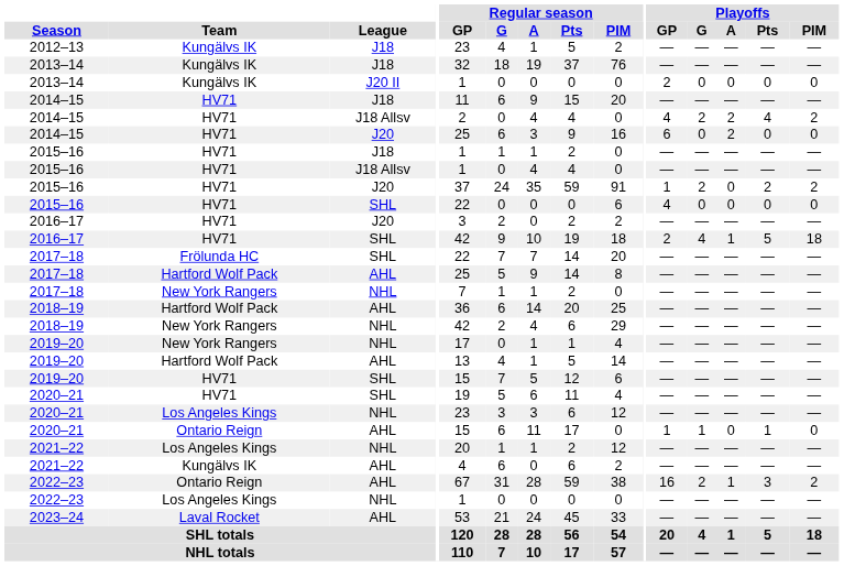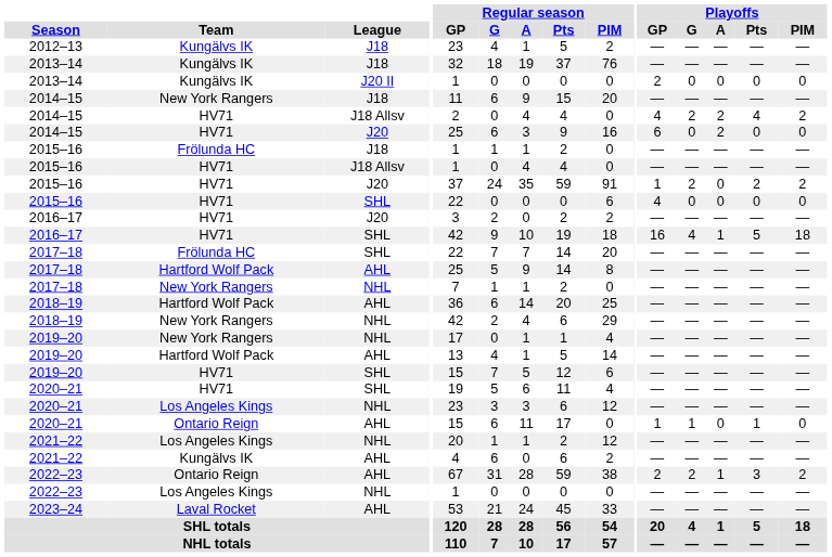 <table border="0" cellpadding="1" cellspacing="0" style="text-align:center; width:60em;">
 <tr bgcolor="#e0e0e0">
 <th colspan="3" bgcolor="#ffffff"></th>
 <th rowspan="99" bgcolor="#ffffff"></th>
 <th colspan="5"><a href='#'>Regular season</a></th>
 <th rowspan="99" bgcolor="#ffffff"></th>
 <th colspan="5"><a href='#'>Playoffs</a></th>
 </tr>
 <tr bgcolor="#e0e0e0">
 <th><a href='#'>Season</a></th>
 <th>Team</th>
 <th>League</th>
 <th>GP</th>
 <th><a href='#'>G</a></th>
 <th><a href='#'>A</a></th>
 <th><a href='#'>Pts</a></th>
 <th><a href='#'>PIM</a></th>
 <th>GP</th>
 <th>G</th>
 <th>A</th>
 <th>Pts</th>
 <th>PIM</th>
 </tr>
 <tr>
 <td>2012–13</td>
 <td><a href='#'>Kungälvs IK</a></td>
 <td><a href='#'>J18</a></td>
 <td>23</td>
 <td>4</td>
 <td>1</td>
 <td>5</td>
 <td>2</td>
 <td>—</td>
 <td>—</td>
 <td>—</td>
 <td>—</td>
 <td>—</td>
 </tr>
 <tr bgcolor="#f0f0f0">
 <td>2013–14</td>
 <td>Kungälvs IK</td>
 <td>J18</td>
 <td>32</td>
 <td>18</td>
 <td>19</td>
 <td>37</td>
 <td>76</td>
 <td>—</td>
 <td>—</td>
 <td>—</td>
 <td>—</td>
 <td>—</td>
 </tr>
 <tr>
 <td>2013–14</td>
 <td>Kungälvs IK</td>
 <td><a href='#'>J20 II</a></td>
 <td>1</td>
 <td>0</td>
 <td>0</td>
 <td>0</td>
 <td>0</td>
 <td>2</td>
 <td>0</td>
 <td>0</td>
 <td>0</td>
 <td>0</td>
 </tr>
 <tr bgcolor="#f0f0f0">
 <td>2014–15</td>
-<td><a href='#'>HV71</a></td>
+<td>New York Rangers</td>
 <td>J18</td>
 <td>11</td>
 <td>6</td>
 <td>9</td>
 <td>15</td>
 <td>20</td>
 <td>—</td>
 <td>—</td>
 <td>—</td>
 <td>—</td>
 <td>—</td>
 </tr>
 <tr>
 <td>2014–15</td>
 <td>HV71</td>
 <td>J18 Allsv</td>
 <td>2</td>
 <td>0</td>
 <td>4</td>
 <td>4</td>
 <td>0</td>
 <td>4</td>
 <td>2</td>
 <td>2</td>
 <td>4</td>
 <td>2</td>
 </tr>
 <tr bgcolor="#f0f0f0">
 <td>2014–15</td>
 <td>HV71</td>
 <td><a href='#'>J20</a></td>
 <td>25</td>
 <td>6</td>
 <td>3</td>
 <td>9</td>
 <td>16</td>
 <td>6</td>
 <td>0</td>
 <td>2</td>
 <td>0</td>
 <td>0</td>
 </tr>
 <tr>
 <td>2015–16</td>
-<td>HV71</td>
+<td><a href='#'>Frölunda HC</a></td>
 <td>J18</td>
 <td>1</td>
 <td>1</td>
 <td>1</td>
 <td>2</td>
 <td>0</td>
 <td>—</td>
 <td>—</td>
 <td>—</td>
 <td>—</td>
 <td>—</td>
 </tr>
 <tr bgcolor="#f0f0f0">
 <td>2015–16</td>
 <td>HV71</td>
 <td>J18 Allsv</td>
 <td>1</td>
 <td>0</td>
 <td>4</td>
 <td>4</td>
 <td>0</td>
 <td>—</td>
 <td>—</td>
 <td>—</td>
 <td>—</td>
 <td>—</td>
 </tr>
 <tr>
 <td>2015–16</td>
 <td>HV71</td>
 <td>J20</td>
 <td>37</td>
 <td>24</td>
 <td>35</td>
 <td>59</td>
 <td>91</td>
 <td>1</td>
 <td>2</td>
 <td>0</td>
 <td>2</td>
 <td>2</td>
 </tr>
 <tr bgcolor="#f0f0f0">
 <td><a href='#'>2015–16</a></td>
 <td>HV71</td>
 <td><a href='#'>SHL</a></td>
 <td>22</td>
 <td>0</td>
 <td>0</td>
 <td>0</td>
 <td>6</td>
 <td>4</td>
 <td>0</td>
 <td>0</td>
 <td>0</td>
 <td>0</td>
 </tr>
 <tr>
 <td>2016–17</td>
 <td>HV71</td>
 <td>J20</td>
 <td>3</td>
 <td>2</td>
 <td>0</td>
 <td>2</td>
 <td>2</td>
 <td>—</td>
 <td>—</td>
 <td>—</td>
 <td>—</td>
 <td>—</td>
 </tr>
 <tr bgcolor="#f0f0f0">
 <td><a href='#'>2016–17</a></td>
 <td>HV71</td>
 <td>SHL</td>
 <td>42</td>
 <td>9</td>
 <td>10</td>
 <td>19</td>
 <td>18</td>
-<td>2</td>
+<td>16</td>
 <td>4</td>
 <td>1</td>
 <td>5</td>
 <td>18</td>
 </tr>
 <tr>
 <td><a href='#'>2017–18</a></td>
 <td><a href='#'>Frölunda HC</a></td>
 <td>SHL</td>
 <td>22</td>
 <td>7</td>
 <td>7</td>
 <td>14</td>
 <td>20</td>
 <td>—</td>
 <td>—</td>
 <td>—</td>
 <td>—</td>
 <td>—</td>
 </tr>
 <tr bgcolor="#f0f0f0">
 <td><a href='#'>2017–18</a></td>
 <td><a href='#'>Hartford Wolf Pack</a></td>
 <td><a href='#'>AHL</a></td>
 <td>25</td>
 <td>5</td>
 <td>9</td>
 <td>14</td>
 <td>8</td>
 <td>—</td>
 <td>—</td>
 <td>—</td>
 <td>—</td>
 <td>—</td>
 </tr>
 <tr>
 <td><a href='#'>2017–18</a></td>
 <td><a href='#'>New York Rangers</a></td>
 <td><a href='#'>NHL</a></td>
 <td>7</td>
 <td>1</td>
 <td>1</td>
 <td>2</td>
 <td>0</td>
 <td>—</td>
 <td>—</td>
 <td>—</td>
 <td>—</td>
 <td>—</td>
 </tr>
 <tr bgcolor="#f0f0f0">
 <td><a href='#'>2018–19</a></td>
 <td>Hartford Wolf Pack</td>
 <td>AHL</td>
 <td>36</td>
 <td>6</td>
 <td>14</td>
 <td>20</td>
 <td>25</td>
 <td>—</td>
 <td>—</td>
 <td>—</td>
 <td>—</td>
 <td>—</td>
 </tr>
 <tr>
 <td><a href='#'>2018–19</a></td>
 <td>New York Rangers</td>
 <td>NHL</td>
 <td>42</td>
 <td>2</td>
 <td>4</td>
 <td>6</td>
 <td>29</td>
 <td>—</td>
 <td>—</td>
 <td>—</td>
 <td>—</td>
 <td>—</td>
 </tr>
 <tr bgcolor="#f0f0f0">
 <td><a href='#'>2019–20</a></td>
 <td>New York Rangers</td>
 <td>NHL</td>
 <td>17</td>
 <td>0</td>
 <td>1</td>
 <td>1</td>
 <td>4</td>
 <td>—</td>
 <td>—</td>
 <td>—</td>
 <td>—</td>
 <td>—</td>
 </tr>
 <tr>
 <td><a href='#'>2019–20</a></td>
 <td>Hartford Wolf Pack</td>
 <td>AHL</td>
 <td>13</td>
 <td>4</td>
 <td>1</td>
 <td>5</td>
 <td>14</td>
 <td>—</td>
 <td>—</td>
 <td>—</td>
 <td>—</td>
 <td>—</td>
 </tr>
 <tr bgcolor="#f0f0f0">
 <td><a href='#'>2019–20</a></td>
 <td>HV71</td>
 <td>SHL</td>
 <td>15</td>
 <td>7</td>
 <td>5</td>
 <td>12</td>
 <td>6</td>
 <td>—</td>
 <td>—</td>
 <td>—</td>
 <td>—</td>
 <td>—</td>
 </tr>
 <tr>
 <td><a href='#'>2020–21</a></td>
 <td>HV71</td>
 <td>SHL</td>
 <td>19</td>
 <td>5</td>
 <td>6</td>
 <td>11</td>
 <td>4</td>
 <td>—</td>
 <td>—</td>
 <td>—</td>
 <td>—</td>
 <td>—</td>
 </tr>
 <tr bgcolor="#f0f0f0">
 <td><a href='#'>2020–21</a></td>
 <td><a href='#'>Los Angeles Kings</a></td>
 <td>NHL</td>
 <td>23</td>
 <td>3</td>
 <td>3</td>
 <td>6</td>
 <td>12</td>
 <td>—</td>
 <td>—</td>
 <td>—</td>
 <td>—</td>
 <td>—</td>
 </tr>
 <tr>
 <td><a href='#'>2020–21</a></td>
 <td><a href='#'>Ontario Reign</a></td>
 <td>AHL</td>
 <td>15</td>
 <td>6</td>
 <td>11</td>
 <td>17</td>
 <td>0</td>
 <td>1</td>
 <td>1</td>
 <td>0</td>
 <td>1</td>
 <td>0</td>
 </tr>
 <tr bgcolor="#f0f0f0">
 <td><a href='#'>2021–22</a></td>
 <td>Los Angeles Kings</td>
 <td>NHL</td>
 <td>20</td>
 <td>1</td>
 <td>1</td>
 <td>2</td>
 <td>12</td>
 <td>—</td>
 <td>—</td>
 <td>—</td>
 <td>—</td>
 <td>—</td>
 </tr>
 <tr>
 <td><a href='#'>2021–22</a></td>
 <td>Kungälvs IK</td>
 <td>AHL</td>
 <td>4</td>
 <td>6</td>
 <td>0</td>
 <td>6</td>
 <td>2</td>
 <td>—</td>
 <td>—</td>
 <td>—</td>
 <td>—</td>
 <td>—</td>
 </tr>
 <tr bgcolor="#f0f0f0">
 <td><a href='#'>2022–23</a></td>
 <td>Ontario Reign</td>
 <td>AHL</td>
 <td>67</td>
 <td>31</td>
 <td>28</td>
 <td>59</td>
 <td>38</td>
-<td>16</td>
+<td>2</td>
 <td>2</td>
 <td>1</td>
 <td>3</td>
 <td>2</td>
 </tr>
 <tr>
 <td><a href='#'>2022–23</a></td>
 <td>Los Angeles Kings</td>
 <td>NHL</td>
 <td>1</td>
 <td>0</td>
 <td>0</td>
 <td>0</td>
 <td>0</td>
 <td>—</td>
 <td>—</td>
 <td>—</td>
 <td>—</td>
 <td>—</td>
 </tr>
 <tr bgcolor="#f0f0f0">
 <td><a href='#'>2023–24</a></td>
 <td><a href='#'>Laval Rocket</a></td>
 <td>AHL</td>
 <td>53</td>
 <td>21</td>
 <td>24</td>
 <td>45</td>
 <td>33</td>
 <td>—</td>
 <td>—</td>
 <td>—</td>
 <td>—</td>
 <td>—</td>
 </tr>
 <tr bgcolor="#e0e0e0">
 <th colspan="3">SHL totals</th>
 <th>120</th>
 <th>28</th>
 <th>28</th>
 <th>56</th>
 <th>54</th>
 <th>20</th>
 <th>4</th>
 <th>1</th>
 <th>5</th>
 <th>18</th>
 </tr>
 <tr bgcolor="#e0e0e0">
 <th colspan="3">NHL totals</th>
 <th>110</th>
 <th>7</th>
 <th>10</th>
 <th>17</th>
 <th>57</th>
 <th>—</th>
 <th>—</th>
 <th>—</th>
 <th>—</th>
 <th>—</th>
 </tr>
 </table>
